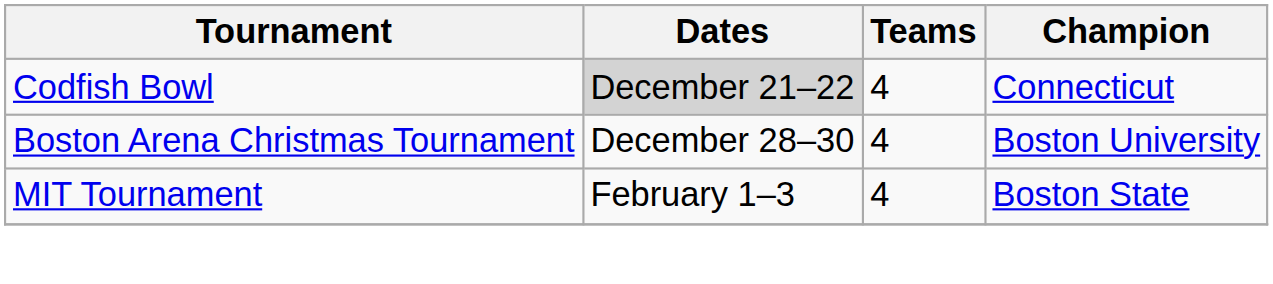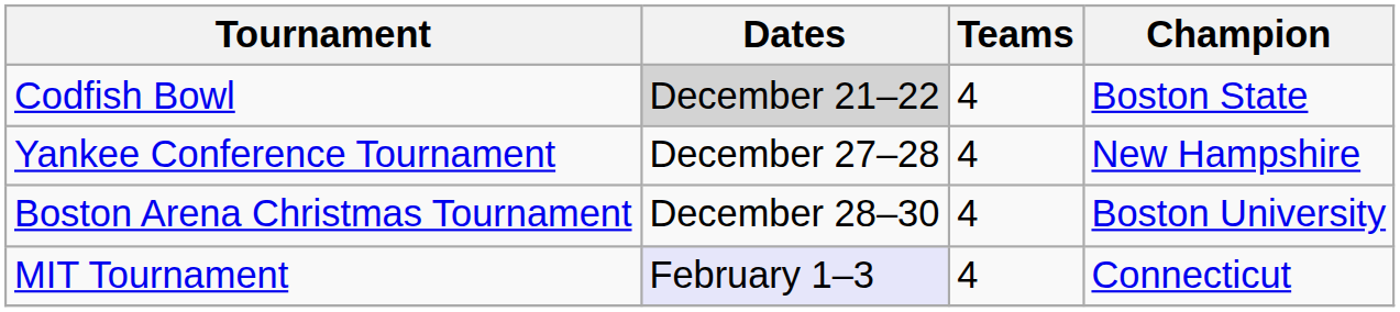 <table class="wikitable">
 <tr>
 <th>Tournament</th>
 <th>Dates</th>
 <th>Teams</th>
 <th>Champion</th>
 </tr>
 <tr>
 <td><a href='#'>Codfish Bowl</a></td>
 <td style="background: lightgrey;">December 21–22</td>
 <td>4</td>
-<td><a href='#'>Connecticut</a></td>
+<td><a href='#'>Boston State</a></td>
+</tr>
+<tr>
+<td><a href='#'>Yankee Conference Tournament</a></td>
+<td>December 27–28</td>
+<td>4</td>
+<td><a href='#'>New Hampshire</a></td>
 </tr>
 <tr>
 <td><a href='#'>Boston Arena Christmas Tournament</a></td>
 <td>December 28–30</td>
 <td>4</td>
 <td><a href='#'>Boston University</a></td>
 </tr>
 <tr>
 <td><a href='#'>MIT Tournament</a></td>
-<td>February 1–3</td>
+<td style="background: lavender;">February 1–3</td>
 <td>4</td>
-<td><a href='#'>Boston State</a></td>
+<td><a href='#'>Connecticut</a></td>
 </tr>
 <tr>
 </tr>
 </table>
